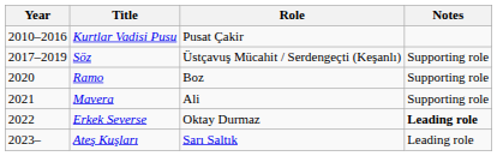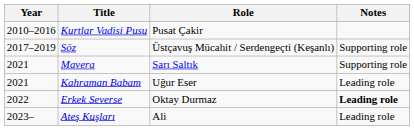 <table class="wikitable">
 <tr>
 <th>Year</th>
 <th>Title</th>
 <th>Role</th>
 <th>Notes</th>
 </tr>
 <tr>
 <td>2010–2016</td>
 <td><em><a href='#'>Kurtlar Vadisi Pusu</a></em></td>
 <td>Pusat Çakir</td>
 <td></td>
 </tr>
 <tr>
 <td>2017–2019</td>
 <td><em><a href='#'>Söz</a></em></td>
 <td>Üstçavuş Mücahit / Serdengeçti (Keşanlı)</td>
 <td>Supporting role</td>
 </tr>
 <tr>
-<td>2020</td>
-<td><em><a href='#'>Ramo</a></em></td>
-<td>Boz</td>
+<td>2021</td>
+<td><em><a href='#'>Mavera</a></em></td>
+<td><a href='#'>Sarı Saltık</a></td>
 <td>Supporting role</td>
 </tr>
 <tr>
 <td>2021</td>
-<td><em><a href='#'>Mavera</a></em></td>
-<td>Ali</td>
-<td>Supporting role</td>
+<td><em><a href='#'>Kahraman Babam</a></em></td>
+<td>Uğur Eser</td>
+<td>Leading role</td>
 </tr>
 <tr>
 <td>2022</td>
 <td><em><a href='#'>Erkek Severse</a></em></td>
 <td>Oktay Durmaz</td>
 <td><strong>Leading role</strong></td>
 </tr>
 <tr>
 <td>2023–</td>
 <td><em><a href='#'>Ateş Kuşları</a></em></td>
-<td><a href='#'>Sarı Saltık</a></td>
+<td>Ali</td>
 <td>Leading role</td>
 </tr>
 </table>
